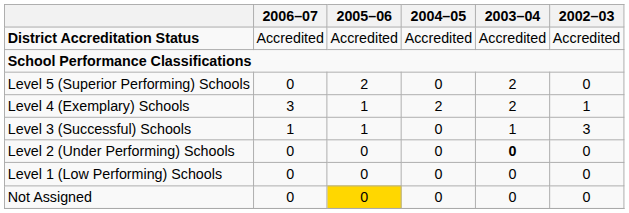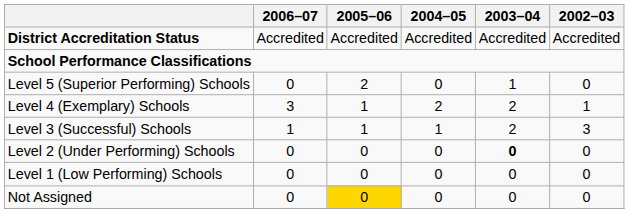 <table class="wikitable" style="font-size: 95%;">
 <tr>
 <th></th>
 <th>2006–07</th>
 <th>2005–06</th>
 <th>2004–05</th>
 <th>2003–04</th>
 <th>2002–03</th>
 </tr>
 <tr>
 <td align="left"><strong>District Accreditation Status</strong></td>
 <td align="center">Accredited</td>
 <td align="center">Accredited</td>
 <td align="center">Accredited</td>
 <td align="center">Accredited</td>
 <td align="center">Accredited</td>
 </tr>
 <tr>
 <td align="left" colspan="6"><strong>School Performance Classifications</strong></td>
 </tr>
 <tr>
 <td align="left">Level 5 (Superior Performing) Schools</td>
 <td align="center">0</td>
 <td align="center">2</td>
 <td align="center">0</td>
-<td align="center">2</td>
+<td align="center">1</td>
 <td align="center">0</td>
 </tr>
 <tr>
 <td align="left">Level 4 (Exemplary) Schools</td>
 <td align="center">3</td>
 <td align="center">1</td>
 <td align="center">2</td>
 <td align="center">2</td>
 <td align="center">1</td>
 </tr>
 <tr>
 <td align="left">Level 3 (Successful) Schools</td>
 <td align="center">1</td>
 <td align="center">1</td>
-<td align="center">0</td>
 <td align="center">1</td>
+<td align="center">2</td>
 <td align="center">3</td>
 </tr>
 <tr>
 <td align="left">Level 2 (Under Performing) Schools</td>
 <td align="center">0</td>
 <td align="center">0</td>
 <td align="center">0</td>
 <td align="center"><strong>0</strong></td>
 <td align="center">0</td>
 </tr>
 <tr>
 <td align="left">Level 1 (Low Performing) Schools</td>
 <td align="center">0</td>
 <td align="center">0</td>
 <td align="center">0</td>
 <td align="center">0</td>
 <td align="center">0</td>
 </tr>
 <tr>
 <td align="left">Not Assigned</td>
 <td align="center">0</td>
 <td align="center" style="background: gold;">0</td>
 <td align="center">0</td>
 <td align="center">0</td>
 <td align="center">0</td>
 </tr>
 <tr>
 </tr>
 </table>
